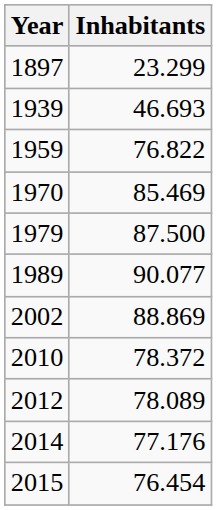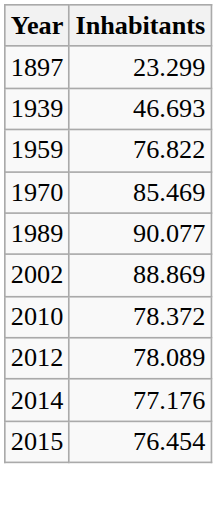 <table class="wikitable">
 <tr class="hintergrundfarbe5">
 <th>Year</th>
 <th>Inhabitants</th>
 </tr>
 <tr>
 <td>1897</td>
 <td align="right">23.299</td>
 </tr>
 <tr>
 <td>1939</td>
 <td align="right">46.693</td>
 </tr>
 <tr>
 <td>1959</td>
 <td align="right">76.822</td>
 </tr>
 <tr>
 <td>1970</td>
 <td align="right">85.469</td>
-</tr>
-<tr>
-<td>1979</td>
-<td align="right">87.500</td>
 </tr>
 <tr>
 <td>1989</td>
 <td align="right">90.077</td>
 </tr>
 <tr>
 <td>2002</td>
 <td align="right">88.869</td>
 </tr>
 <tr>
 <td>2010</td>
 <td align="right">78.372</td>
 </tr>
 <tr>
 <td>2012</td>
 <td align="right">78.089</td>
 </tr>
 <tr>
 <td>2014</td>
 <td align="right">77.176</td>
 </tr>
 <tr>
 <td>2015</td>
 <td align="right">76.454</td>
 </tr>
 </table>
